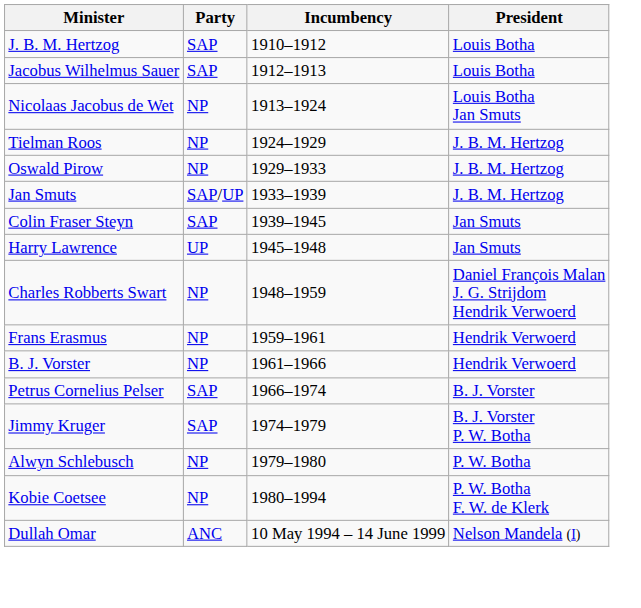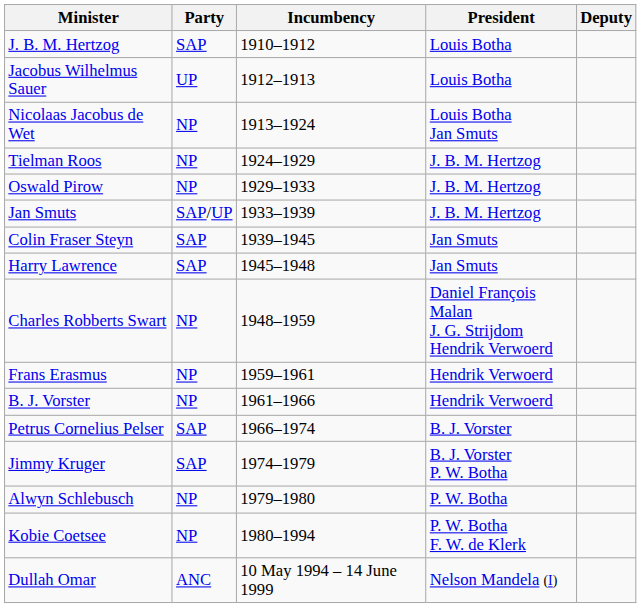 <table class="wikitable">
 <tr>
 <th>Minister</th>
 <th>Party</th>
 <th>Incumbency</th>
 <th>President</th>
+<th>Deputy</th>
 </tr>
 <tr>
 <td><a href='#'>J. B. M. Hertzog</a></td>
 <td><a href='#'>SAP</a></td>
 <td>1910–1912</td>
 <td><a href='#'>Louis Botha</a></td>
+<td></td>
 </tr>
 <tr>
 <td><a href='#'>Jacobus Wilhelmus Sauer</a></td>
-<td><a href='#'>SAP</a></td>
+<td><a href='#'>UP</a></td>
 <td>1912–1913</td>
 <td><a href='#'>Louis Botha</a></td>
+<td></td>
 </tr>
 <tr>
 <td><a href='#'>Nicolaas Jacobus de Wet</a></td>
 <td><a href='#'>NP</a></td>
 <td>1913–1924</td>
 <td><a href='#'>Louis Botha</a><br><a href='#'>Jan Smuts</a></td>
+<td></td>
 </tr>
 <tr>
 <td><a href='#'>Tielman Roos</a></td>
 <td><a href='#'>NP</a></td>
 <td>1924–1929</td>
 <td><a href='#'>J. B. M. Hertzog</a></td>
+<td></td>
 </tr>
 <tr>
 <td><a href='#'>Oswald Pirow</a></td>
 <td><a href='#'>NP</a></td>
 <td>1929–1933</td>
 <td><a href='#'>J. B. M. Hertzog</a></td>
+<td></td>
 </tr>
 <tr>
 <td><a href='#'>Jan Smuts</a></td>
 <td><a href='#'>SAP</a>/<a href='#'>UP</a></td>
 <td>1933–1939</td>
 <td><a href='#'>J. B. M. Hertzog</a></td>
+<td></td>
 </tr>
 <tr>
 <td><a href='#'>Colin Fraser Steyn</a></td>
 <td><a href='#'>SAP</a></td>
 <td>1939–1945</td>
 <td><a href='#'>Jan Smuts</a></td>
+<td></td>
 </tr>
 <tr>
 <td><a href='#'>Harry Lawrence</a></td>
-<td><a href='#'>UP</a></td>
+<td><a href='#'>SAP</a></td>
 <td>1945–1948</td>
 <td><a href='#'>Jan Smuts</a></td>
+<td></td>
 </tr>
 <tr>
 <td><a href='#'>Charles Robberts Swart</a></td>
 <td><a href='#'>NP</a></td>
 <td>1948–1959</td>
 <td><a href='#'>Daniel François Malan</a><br><a href='#'>J. G. Strijdom</a><br><a href='#'>Hendrik Verwoerd</a></td>
+<td></td>
 </tr>
 <tr>
 <td><a href='#'>Frans Erasmus</a></td>
 <td><a href='#'>NP</a></td>
 <td>1959–1961</td>
 <td><a href='#'>Hendrik Verwoerd</a></td>
+<td></td>
 </tr>
 <tr>
 <td><a href='#'>B. J. Vorster</a></td>
 <td><a href='#'>NP</a></td>
 <td>1961–1966</td>
 <td><a href='#'>Hendrik Verwoerd</a></td>
+<td></td>
 </tr>
 <tr>
 <td><a href='#'>Petrus Cornelius Pelser</a></td>
 <td><a href='#'>SAP</a></td>
 <td>1966–1974</td>
 <td><a href='#'>B. J. Vorster</a></td>
+<td></td>
 </tr>
 <tr>
 <td><a href='#'>Jimmy Kruger</a></td>
 <td><a href='#'>SAP</a></td>
 <td>1974–1979</td>
 <td><a href='#'>B. J. Vorster</a><br><a href='#'>P. W. Botha</a></td>
+<td></td>
 </tr>
 <tr>
 <td><a href='#'>Alwyn Schlebusch</a></td>
 <td><a href='#'>NP</a></td>
 <td>1979–1980</td>
 <td><a href='#'>P. W. Botha</a></td>
+<td></td>
 </tr>
 <tr>
 <td><a href='#'>Kobie Coetsee</a></td>
 <td><a href='#'>NP</a></td>
 <td>1980–1994</td>
 <td><a href='#'>P. W. Botha</a><br><a href='#'>F. W. de Klerk</a></td>
+<td></td>
 </tr>
 <tr>
 <td><a href='#'>Dullah Omar</a></td>
 <td><a href='#'>ANC</a></td>
 <td>10 May 1994 – 14 June 1999</td>
 <td><a href='#'>Nelson Mandela</a> <small>(<a href='#'>I</a>)</small></td>
+<td></td>
 </tr>
 </table>
